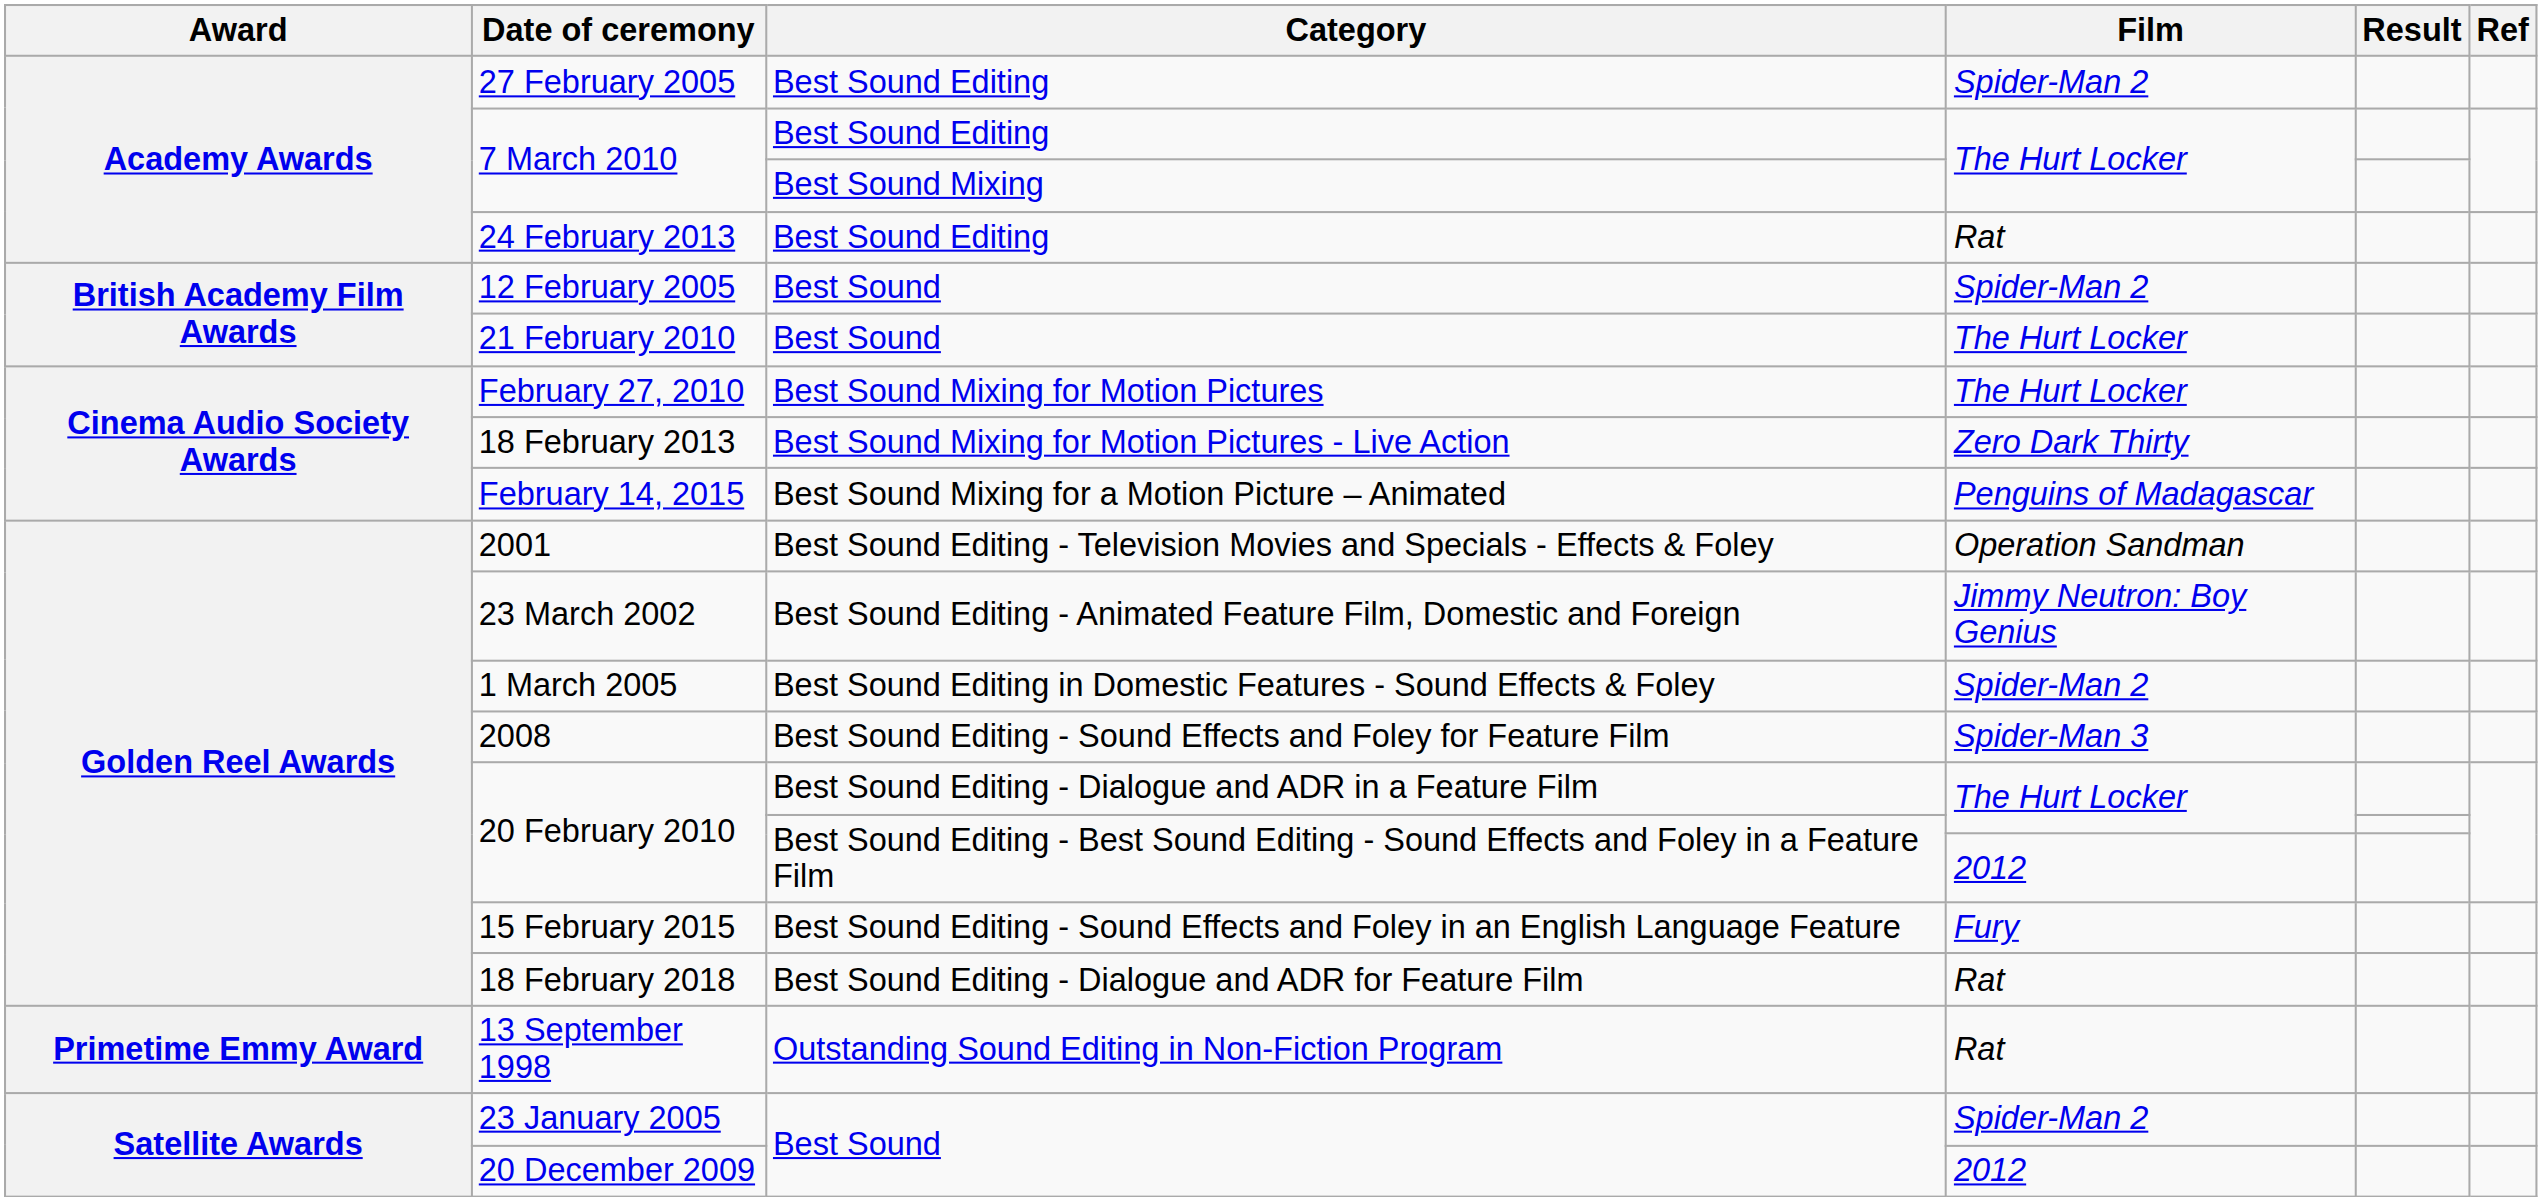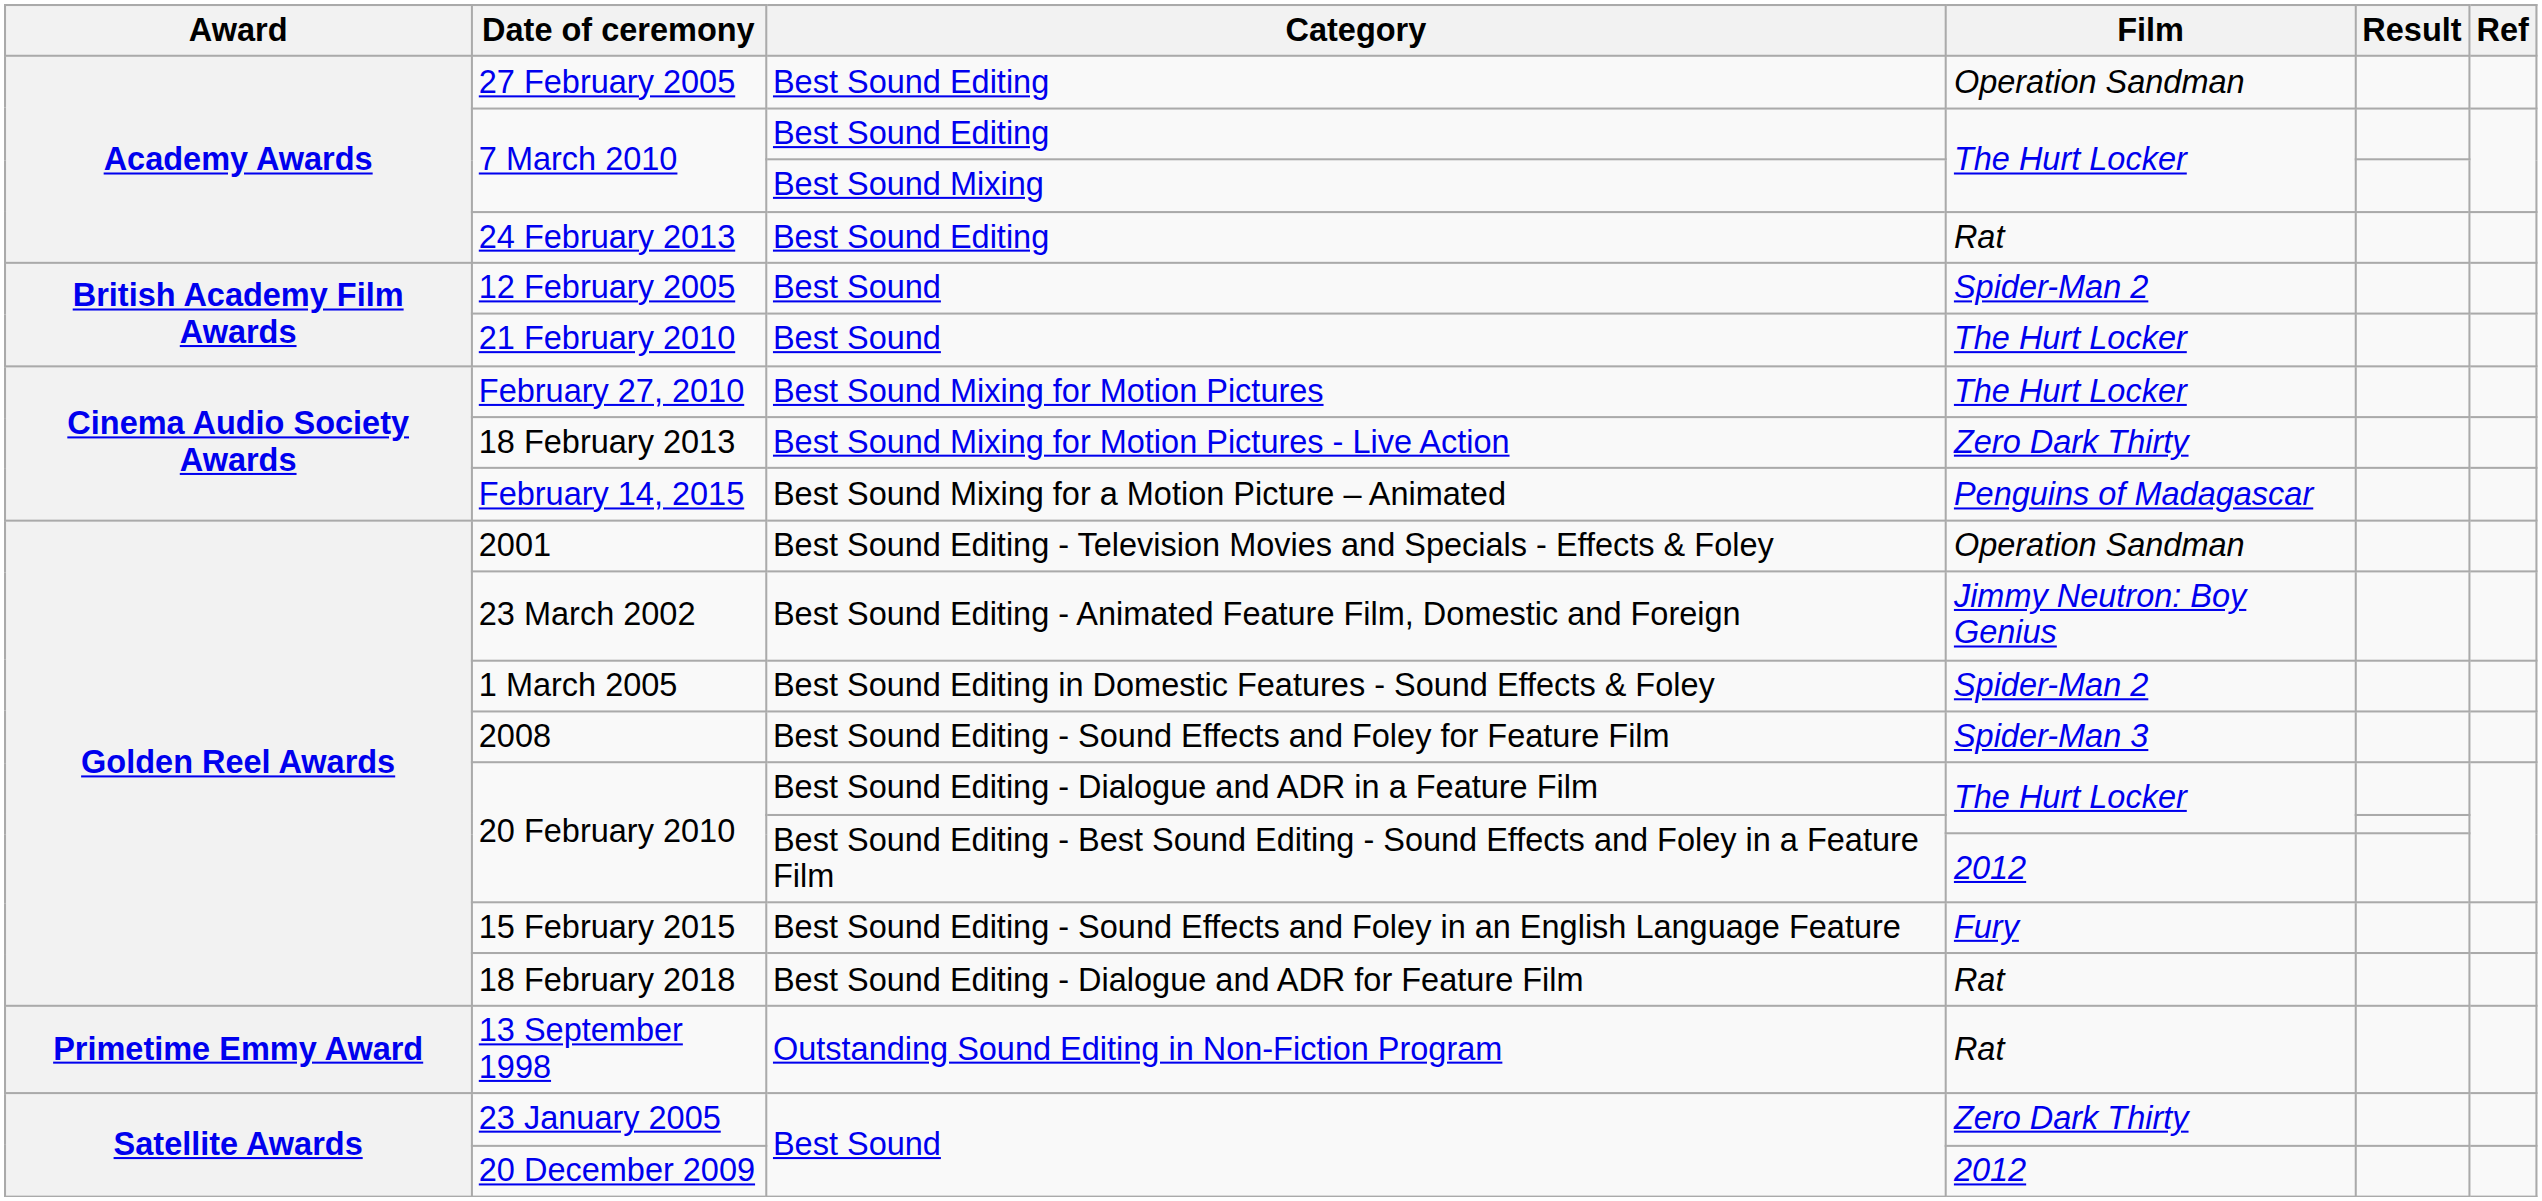 <table class="wikitable plainrowheaders sortable">
 <tr>
 <th scope="col">Award</th>
 <th scope="col">Date of ceremony</th>
 <th scope="col">Category</th>
 <th scope="col">Film</th>
 <th scope="col">Result</th>
 <th scope="col">Ref</th>
 </tr>
 <tr>
 <th scope="row" rowspan="4"><a href='#'>Academy Awards</a></th>
 <td rowspan="1"><a href='#'>27 February 2005</a></td>
 <td><a href='#'>Best Sound Editing</a></td>
-<td><em><a href='#'>Spider-Man 2</a></em></td>
+<td><em>Operation Sandman</em></td>
 <td></td>
 <td></td>
 </tr>
 <tr>
 <td rowspan="2"><a href='#'>7 March 2010</a></td>
 <td><a href='#'>Best Sound Editing</a></td>
 <td rowspan="2"><em><a href='#'>The Hurt Locker</a></em></td>
 <td></td>
 <td rowspan="2"></td>
 </tr>
 <tr>
 <td><a href='#'>Best Sound Mixing</a></td>
 <td></td>
 </tr>
 <tr>
 <td rowspan="1"><a href='#'>24 February 2013</a></td>
 <td><a href='#'>Best Sound Editing</a></td>
 <td><em>Rat</em></td>
 <td></td>
 <td></td>
 </tr>
 <tr>
 <th scope="row" rowspan="2"><a href='#'>British Academy Film Awards</a></th>
 <td rowspan="1"><a href='#'>12 February 2005</a></td>
 <td><a href='#'>Best Sound</a></td>
 <td><em><a href='#'>Spider-Man 2</a></em></td>
 <td></td>
 <td></td>
 </tr>
 <tr>
 <td rowspan="1"><a href='#'>21 February 2010</a></td>
 <td><a href='#'>Best Sound</a></td>
 <td><em><a href='#'>The Hurt Locker</a></em></td>
 <td></td>
 <td></td>
 </tr>
 <tr>
 <th scope="row" rowspan="3"><a href='#'>Cinema Audio Society Awards</a></th>
 <td rowspan="1"><a href='#'>February 27, 2010</a></td>
 <td><a href='#'>Best Sound Mixing for Motion Pictures</a></td>
 <td><em><a href='#'>The Hurt Locker</a></em></td>
 <td></td>
 <td></td>
 </tr>
 <tr>
 <td rowspan="1">18 February 2013</td>
 <td><a href='#'>Best Sound Mixing for Motion Pictures - Live Action</a></td>
 <td><em><a href='#'>Zero Dark Thirty</a></em></td>
 <td></td>
 <td></td>
 </tr>
 <tr>
 <td rowspan="1"><a href='#'>February 14, 2015</a></td>
 <td>Best Sound Mixing for a Motion Picture – Animated</td>
 <td><em><a href='#'>Penguins of Madagascar</a></em></td>
 <td></td>
 <td></td>
 </tr>
 <tr>
 <th scope="row" rowspan="9"><a href='#'>Golden Reel Awards</a></th>
 <td rowspan="1">2001</td>
 <td>Best Sound Editing - Television Movies and Specials - Effects & Foley</td>
 <td><em>Operation Sandman</em></td>
 <td></td>
 <td></td>
 </tr>
 <tr>
 <td rowspan="1">23 March 2002</td>
 <td>Best Sound Editing - Animated Feature Film, Domestic and Foreign</td>
 <td><em><a href='#'>Jimmy Neutron: Boy Genius</a></em></td>
 <td></td>
 <td></td>
 </tr>
 <tr>
 <td rowspan="1">1 March 2005</td>
 <td>Best Sound Editing in Domestic Features - Sound Effects & Foley</td>
 <td><em><a href='#'>Spider-Man 2</a></em></td>
 <td></td>
 <td></td>
 </tr>
 <tr>
 <td rowspan="1">2008</td>
 <td>Best Sound Editing - Sound Effects and Foley for Feature Film</td>
 <td><em><a href='#'>Spider-Man 3</a></em></td>
 <td></td>
 <td></td>
 </tr>
 <tr>
 <td rowspan="3">20 February 2010</td>
 <td>Best Sound Editing - Dialogue and ADR in a Feature Film</td>
 <td rowspan="2"><em><a href='#'>The Hurt Locker</a></em></td>
 <td></td>
 <td rowspan="3"></td>
 </tr>
 <tr>
 <td rowspan="2">Best Sound Editing - Best Sound Editing - Sound Effects and Foley in a Feature Film</td>
 <td></td>
 </tr>
 <tr>
 <td><em><a href='#'>2012</a></em></td>
 <td></td>
 </tr>
 <tr>
 <td rowspan="1">15 February 2015</td>
 <td>Best Sound Editing - Sound Effects and Foley in an English Language Feature</td>
 <td><em><a href='#'>Fury</a></em></td>
 <td></td>
 <td></td>
 </tr>
 <tr>
 <td rowspan="1">18 February 2018</td>
 <td>Best Sound Editing - Dialogue and ADR for Feature Film</td>
 <td><em>Rat</em></td>
 <td></td>
 <td></td>
 </tr>
 <tr>
 <th scope="row" rowspan="1"><a href='#'>Primetime Emmy Award</a></th>
 <td rowspan="1"><a href='#'>13 September 1998</a></td>
 <td><a href='#'>Outstanding Sound Editing in Non-Fiction Program</a></td>
 <td><em>Rat</em></td>
 <td></td>
 <td></td>
 </tr>
 <tr>
 <th scope="row" rowspan="2"><a href='#'>Satellite Awards</a></th>
 <td rowspan="1"><a href='#'>23 January 2005</a></td>
 <td rowspan="2"><a href='#'>Best Sound</a></td>
-<td><em><a href='#'>Spider-Man 2</a></em></td>
+<td><em><a href='#'>Zero Dark Thirty</a></em></td>
 <td></td>
 <td></td>
 </tr>
 <tr>
 <td rowspan="1"><a href='#'>20 December 2009</a></td>
 <td><em><a href='#'>2012</a></em></td>
 <td></td>
 <td></td>
 </tr>
 </table>
